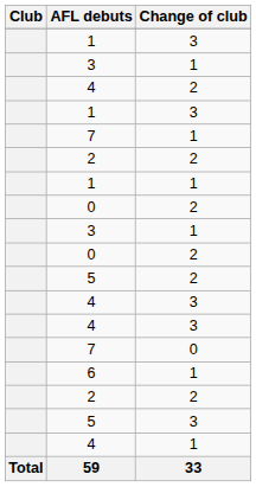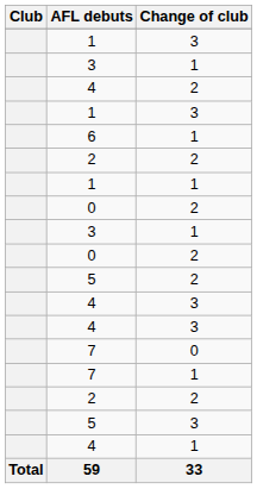 <table class="wikitable plainrowheaders sortable" style="text-align:center;">
 <tr>
 <th scope="col">Club</th>
 <th scope="col">AFL debuts</th>
 <th scope="col">Change of club</th>
 </tr>
 <tr>
 </tr>
 <tr>
 <th scope="row"></th>
 <td>1</td>
 <td>3</td>
 </tr>
 <tr>
 <th scope="row"></th>
 <td>3</td>
 <td>1</td>
 </tr>
 <tr>
 <th scope="row"></th>
 <td>4</td>
 <td>2</td>
 </tr>
 <tr>
 <th scope="row"></th>
 <td>1</td>
 <td>3</td>
 </tr>
 <tr>
 <th scope="row"></th>
-<td>7</td>
+<td>6</td>
 <td>1</td>
 </tr>
 <tr>
 <th scope="row"></th>
 <td>2</td>
 <td>2</td>
 </tr>
 <tr>
 <th scope="row"></th>
 <td>1</td>
 <td>1</td>
 </tr>
 <tr>
 <th scope="row"></th>
 <td>0</td>
 <td>2</td>
 </tr>
 <tr>
 <th scope="row"></th>
 <td>3</td>
 <td>1</td>
 </tr>
 <tr>
 <th scope="row"></th>
 <td>0</td>
 <td>2</td>
 </tr>
 <tr>
 <th scope="row"></th>
 <td>5</td>
 <td>2</td>
 </tr>
 <tr>
 <th scope="row"></th>
 <td>4</td>
 <td>3</td>
 </tr>
 <tr>
 <th scope="row"></th>
 <td>4</td>
 <td>3</td>
 </tr>
 <tr>
 <th scope="row"></th>
 <td>7</td>
 <td>0</td>
 </tr>
 <tr>
 <th scope="row"></th>
-<td>6</td>
+<td>7</td>
 <td>1</td>
 </tr>
 <tr>
 <th scope="row"></th>
 <td>2</td>
 <td>2</td>
 </tr>
 <tr>
 <th scope="row"></th>
 <td>5</td>
 <td>3</td>
 </tr>
 <tr>
 <th scope="row"></th>
 <td>4</td>
 <td>1</td>
 </tr>
 <tr class="sortbottom">
 <th>Total</th>
 <th>59</th>
 <th>33</th>
 </tr>
 </table>
